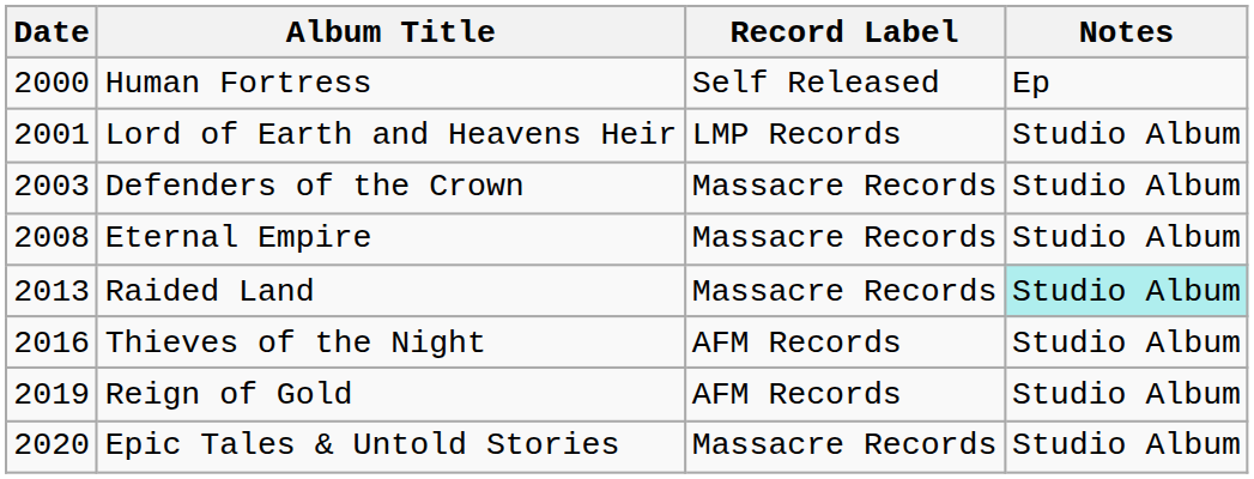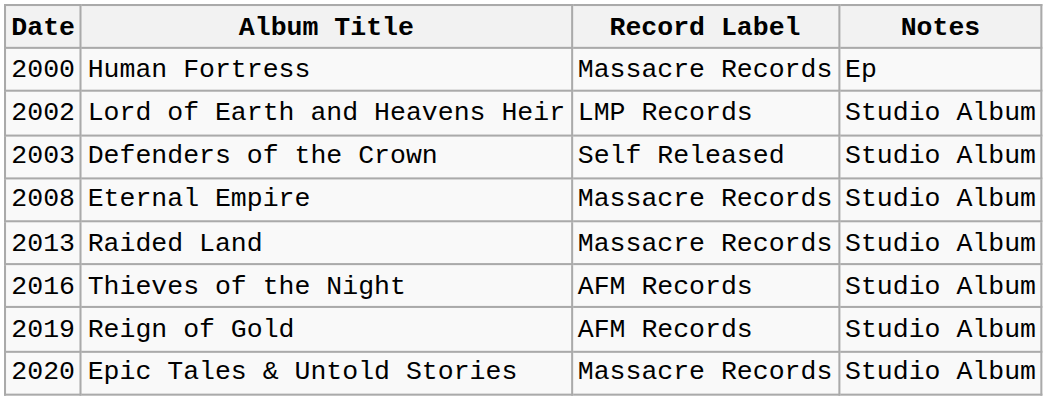 <table class="wikitable sortable">
 <tr style="background:#fff;">
 <th>Date</th>
 <th>Album Title</th>
 <th>Record Label</th>
 <th>Notes</th>
 </tr>
 <tr>
 <td>2000</td>
 <td>Human Fortress</td>
-<td>Self Released</td>
+<td>Massacre Records</td>
 <td>Ep</td>
 </tr>
 <tr>
-<td>2001</td>
+<td>2002</td>
 <td>Lord of Earth and Heavens Heir</td>
 <td>LMP Records</td>
 <td>Studio Album</td>
 </tr>
 <tr>
 <td>2003</td>
 <td>Defenders of the Crown</td>
-<td>Massacre Records</td>
+<td>Self Released</td>
 <td>Studio Album</td>
 </tr>
 <tr>
 <td>2008</td>
 <td>Eternal Empire</td>
 <td>Massacre Records</td>
 <td>Studio Album</td>
 </tr>
 <tr>
 <td>2013</td>
 <td>Raided Land</td>
 <td>Massacre Records</td>
-<td style="background: paleturquoise;">Studio Album</td>
+<td>Studio Album</td>
 </tr>
 <tr>
 <td>2016</td>
 <td>Thieves of the Night</td>
 <td>AFM Records</td>
 <td>Studio Album</td>
 </tr>
 <tr>
 <td>2019</td>
 <td>Reign of Gold</td>
 <td>AFM Records</td>
 <td>Studio Album</td>
 </tr>
 <tr>
 <td>2020</td>
 <td>Epic Tales & Untold Stories</td>
 <td>Massacre Records</td>
 <td>Studio Album</td>
 </tr>
 </table>
